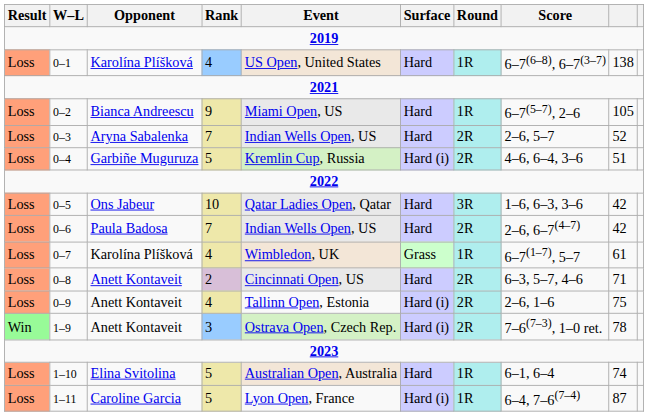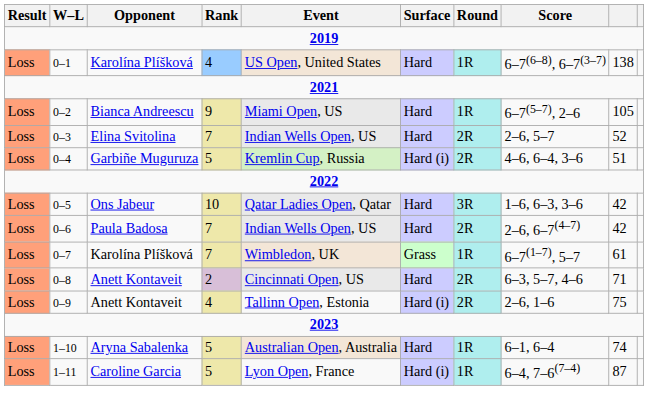 <table class="wikitable sortable">
 <tr>
 <th>Result</th>
 <th class=unsortable>W–L</th>
 <th>Opponent</th>
 <th>Rank</th>
 <th>Event</th>
 <th>Surface</th>
 <th>Round</th>
 <th class=unsortable>Score</th>
 <th></th>
 <th></th>
 </tr>
 <tr>
 <td style=text-align:center colspan=10><strong><a href='#'>2019</a></strong></td>
 </tr>
 <tr>
 <td style=background:#ffa07a>Loss</td>
 <td><small>0–1</small></td>
 <td> <a href='#'>Karolína Plíšková</a></td>
 <td style=background:#9cf>4</td>
 <td style=background:#f3e6d7><a href='#'>US Open</a>, United States</td>
 <td style=background:#ccf>Hard</td>
 <td style=background:#afeeee>1R</td>
 <td>6–7<sup>(6–8)</sup>, 6–7<sup>(3–7)</sup></td>
 <td>138</td>
 <td></td>
 </tr>
 <tr>
 <td style=text-align:center colspan=10><strong><a href='#'>2021</a></strong></td>
 </tr>
 <tr>
 <td style=background:#ffa07a>Loss</td>
 <td><small>0–2</small></td>
 <td> <a href='#'>Bianca Andreescu</a></td>
 <td style=background:#eee8aa>9</td>
 <td style=background:#e9e9e9><a href='#'>Miami Open</a>, US</td>
 <td style=background:#ccf>Hard</td>
 <td style=background:#afeeee>1R</td>
 <td>6–7<sup>(5–7)</sup>, 2–6</td>
 <td>105</td>
 <td></td>
 </tr>
 <tr>
 <td style=background:#ffa07a>Loss</td>
 <td><small>0–3</small></td>
-<td> <a href='#'>Aryna Sabalenka</a></td>
+<td> <a href='#'>Elina Svitolina</a></td>
 <td style=background:#eee8aa>7</td>
 <td style=background:#e9e9e9><a href='#'>Indian Wells Open</a>, US</td>
 <td style=background:#ccf>Hard</td>
 <td style=background:#afeeee>2R</td>
 <td>2–6, 5–7</td>
 <td>52</td>
 <td></td>
 </tr>
 <tr>
 <td style=background:#ffa07a>Loss</td>
 <td><small>0–4</small></td>
 <td> <a href='#'>Garbiñe Muguruza</a></td>
 <td style=background:#eee8aa>5</td>
 <td style=background:#d4f1c5><a href='#'>Kremlin Cup</a>, Russia</td>
 <td style=background:#ccf>Hard (i)</td>
 <td style=background:#afeeee>2R</td>
 <td>4–6, 6–4, 3–6</td>
 <td>51</td>
 <td></td>
 </tr>
 <tr>
 <td colspan=10 style=text-align:center><strong><a href='#'>2022</a></strong></td>
 </tr>
 <tr>
 <td style=background:#ffa07a>Loss</td>
 <td><small>0–5</small></td>
 <td> <a href='#'>Ons Jabeur</a></td>
 <td style=background:#eee8aa>10</td>
 <td style=background:#e9e9e9><a href='#'>Qatar Ladies Open</a>, Qatar</td>
 <td style=background:#ccf>Hard</td>
 <td style=background:#afeeee>3R</td>
 <td>1–6, 6–3, 3–6</td>
 <td>42</td>
 <td></td>
 </tr>
 <tr>
 <td style=background:#ffa07a>Loss</td>
 <td><small>0–6</small></td>
 <td> <a href='#'>Paula Badosa</a></td>
 <td style=background:#eee8aa>7</td>
 <td style=background:#e9e9e9><a href='#'>Indian Wells Open</a>, US</td>
 <td style=background:#ccf>Hard</td>
 <td style=background:#afeeee>2R</td>
 <td>2–6, 6–7<sup>(4–7)</sup></td>
 <td>42</td>
 <td></td>
 </tr>
 <tr>
 <td style=background:#ffa07a>Loss</td>
 <td><small>0–7</small></td>
 <td> Karolína Plíšková</td>
-<td style=background:#eee8aa>4</td>
+<td style=background:#eee8aa>7</td>
 <td style=background:#f3e6d7><a href='#'>Wimbledon</a>, UK</td>
 <td style=background:#cfc>Grass</td>
 <td style=background:#afeeee>1R</td>
 <td>6–7<sup>(1–7)</sup>, 5–7</td>
 <td>61</td>
 <td></td>
 </tr>
 <tr>
 <td style=background:#ffa07a>Loss</td>
 <td><small>0–8</small></td>
 <td> <a href='#'>Anett Kontaveit</a></td>
 <td style=background:thistle>2</td>
 <td style=background:#e9e9e9><a href='#'>Cincinnati Open</a>, US</td>
 <td style=background:#ccf>Hard</td>
 <td style=background:#afeeee>2R</td>
 <td>6–3, 5–7, 4–6</td>
 <td>71</td>
 <td></td>
 </tr>
 <tr>
 <td style=background:#ffa07a>Loss</td>
 <td><small>0–9</small></td>
 <td> Anett Kontaveit</td>
 <td style=background:#eee8aa>4</td>
 <td><a href='#'>Tallinn Open</a>, Estonia</td>
 <td style=background:#ccf>Hard (i)</td>
 <td style=background:#afeeee>2R</td>
 <td>2–6, 1–6</td>
 <td>75</td>
 <td></td>
 </tr>
 <tr>
-<td style=background:#98FB98>Win</td>
-<td><small>1–9</small></td>
-<td> Anett Kontaveit</td>
-<td style=background:#9cf;>3</td>
-<td style=background:#d4f1c5><a href='#'>Ostrava Open</a>, Czech Rep.</td>
-<td style=background:#ccf>Hard (i)</td>
-<td style=background:#afeeee>2R</td>
-<td>7–6<sup>(7–3)</sup>, 1–0 ret.</td>
-<td>78</td>
-<td></td>
-</tr>
-<tr>
 <td style=text-align:center colspan=10><strong><a href='#'>2023</a></strong></td>
 </tr>
 <tr>
 <td style=background:#ffa07a>Loss</td>
 <td><small>1–10</small></td>
-<td> <a href='#'>Elina Svitolina</a></td>
+<td> <a href='#'>Aryna Sabalenka</a></td>
 <td style=background:#eee8aa>5</td>
 <td style=background:#f3e6d7><a href='#'>Australian Open</a>, Australia</td>
 <td style=background:#ccf>Hard</td>
 <td style=background:#afeeee>1R</td>
 <td>6–1, 6–4</td>
 <td>74</td>
 <td></td>
 </tr>
 <tr>
 <td style=background:#ffa07a>Loss</td>
 <td><small>1–11</small></td>
 <td> <a href='#'>Caroline Garcia</a></td>
 <td style=background:#eee8aa>5</td>
 <td><a href='#'>Lyon Open</a>, France</td>
 <td style=background:#ccf>Hard (i)</td>
 <td style=background:#afeeee>1R</td>
 <td>6–4, 7–6<sup>(7–4)</sup></td>
 <td>87</td>
 <td></td>
 </tr>
 </table>
